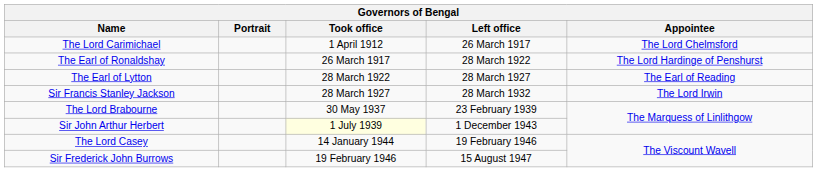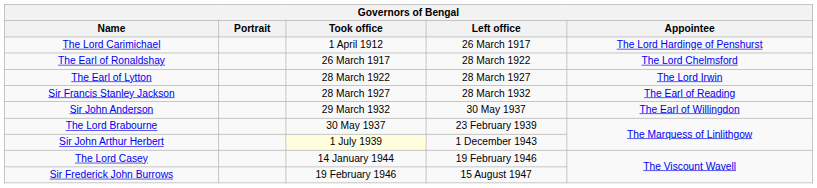 <table class="wikitable"  width="100%" style="text-align:center;">
 <tr>
 <th colspan="5">Governors of Bengal</th>
 </tr>
 <tr>
 <th>Name</th>
 <th>Portrait</th>
 <th>Took office</th>
 <th>Left office</th>
 <th>Appointee</th>
 </tr>
 <tr>
 <td><a href='#'>The Lord Carimichael</a></td>
 <td></td>
 <td>1 April 1912</td>
 <td>26 March 1917</td>
-<td><a href='#'>The Lord Chelmsford</a></td>
+<td><a href='#'>The Lord Hardinge of Penshurst</a></td>
 </tr>
 <tr>
 <td><a href='#'>The Earl of Ronaldshay</a></td>
 <td></td>
 <td>26 March 1917</td>
 <td>28 March 1922</td>
-<td><a href='#'>The Lord Hardinge of Penshurst</a></td>
+<td><a href='#'>The Lord Chelmsford</a></td>
 </tr>
 <tr>
 <td><a href='#'>The Earl of Lytton</a></td>
 <td></td>
 <td>28 March 1922</td>
 <td>28 March 1927</td>
-<td><a href='#'>The Earl of Reading</a></td>
+<td><a href='#'>The Lord Irwin</a></td>
 </tr>
 <tr>
 <td><a href='#'>Sir Francis Stanley Jackson</a></td>
 <td></td>
 <td>28 March 1927</td>
 <td>28 March 1932</td>
-<td><a href='#'>The Lord Irwin</a></td>
+<td><a href='#'>The Earl of Reading</a></td>
+</tr>
+<tr>
+<td><a href='#'>Sir John Anderson</a></td>
+<td></td>
+<td>29 March 1932</td>
+<td>30 May 1937</td>
+<td><a href='#'>The Earl of Willingdon</a></td>
 </tr>
 <tr>
 <td><a href='#'>The Lord Brabourne</a></td>
 <td></td>
 <td>30 May 1937</td>
 <td>23 February 1939</td>
 <td rowspan="2"><a href='#'>The Marquess of Linlithgow</a></td>
 </tr>
 <tr>
 <td><a href='#'>Sir John Arthur Herbert</a></td>
 <td></td>
 <td style="background: lightyellow;">1 July 1939</td>
 <td>1 December 1943</td>
 </tr>
 <tr>
 <td><a href='#'>The Lord Casey</a></td>
 <td></td>
 <td>14 January 1944</td>
 <td>19 February 1946</td>
 <td rowspan="2"><a href='#'>The Viscount Wavell</a></td>
 </tr>
 <tr>
 <td><a href='#'>Sir Frederick John Burrows</a></td>
 <td></td>
 <td>19 February 1946</td>
 <td>15 August 1947</td>
 </tr>
 </table>
